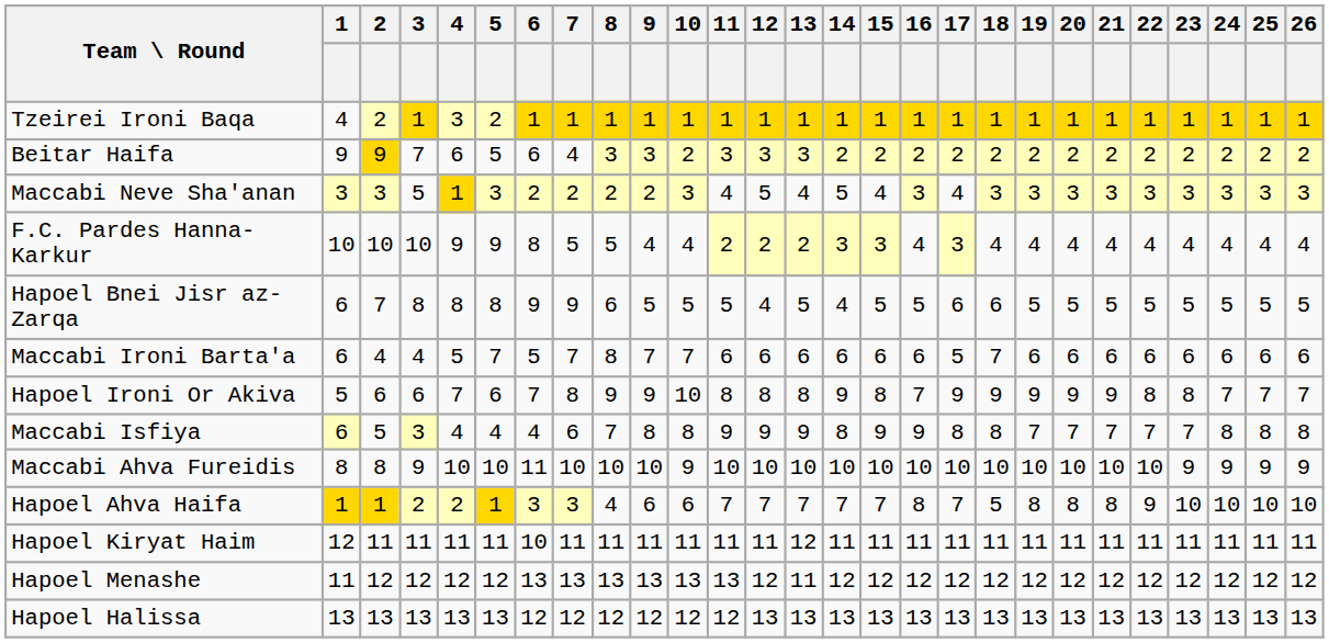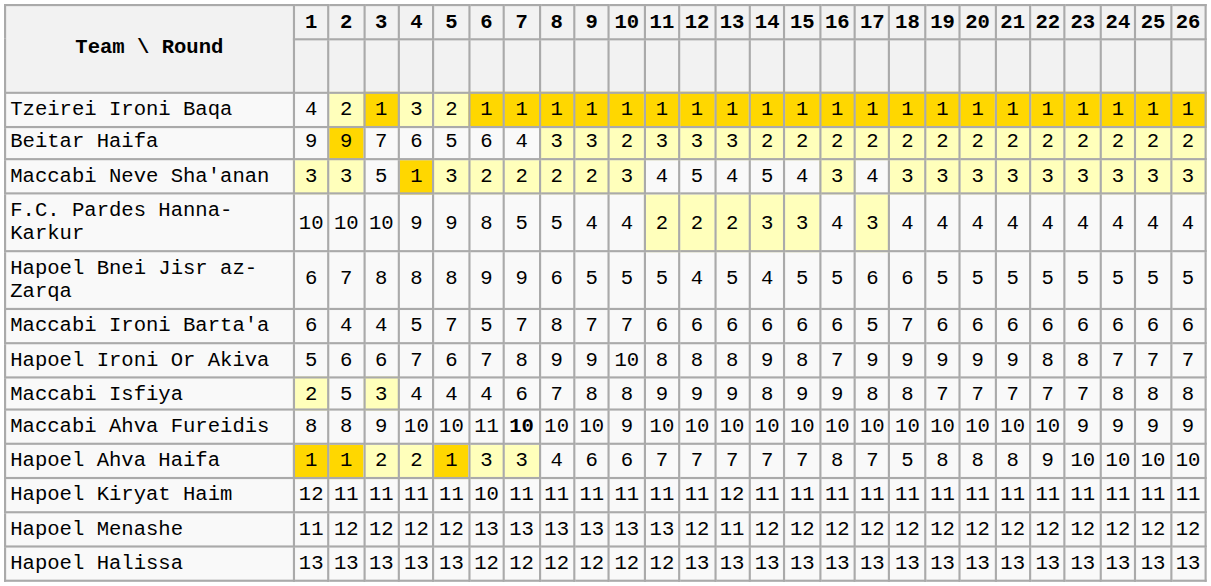 <table class="wikitable sortable" style="font-size: 74%; text-align:center;">
 <tr>
 <th rowspan="2" style="width:130px;">Team \ Round</th>
 <th align=center>1</th>
 <th align=center>2</th>
 <th align=center>3</th>
 <th align=center>4</th>
 <th align=center>5</th>
 <th align=center>6</th>
 <th align=center>7</th>
 <th align=center>8</th>
 <th align=center>9</th>
 <th align=center>10</th>
 <th align=center>11</th>
 <th align=center>12</th>
 <th align=center>13</th>
 <th align=center>14</th>
 <th align=center>15</th>
 <th align=center>16</th>
 <th align=center>17</th>
 <th align=center>18</th>
 <th align=center>19</th>
 <th align=center>20</th>
 <th align=center>21</th>
 <th align=center>22</th>
 <th align=center>23</th>
 <th align=center>24</th>
 <th align=center>25</th>
 <th align=center>26</th>
 </tr>
 <tr>
 <th style="text-align:center; height:20px;"></th>
 <th align=center></th>
 <th align=center></th>
 <th align=center></th>
 <th align=center></th>
 <th align=center></th>
 <th align=center></th>
 <th align=center></th>
 <th align=center></th>
 <th align=center></th>
 <th align=center></th>
 <th align=center></th>
 <th align=center></th>
 <th align=center></th>
 <th align=center></th>
 <th align=center></th>
 <th align=center></th>
 <th align=center></th>
 <th align=center></th>
 <th align=center></th>
 <th align=center></th>
 <th align=center></th>
 <th align=center></th>
 <th align=center></th>
 <th align=center></th>
 <th align=center></th>
 </tr>
 <tr>
 <td align=left>Tzeirei Ironi Baqa</td>
 <td>4</td>
 <td style=background:#ffb>2</td>
 <td style=background:gold>1</td>
 <td style=background:#ffb>3</td>
 <td style=background:#ffb>2</td>
 <td style=background:gold>1</td>
 <td style=background:gold>1</td>
 <td style=background:gold>1</td>
 <td style=background:gold>1</td>
 <td style=background:gold>1</td>
 <td style=background:gold>1</td>
 <td style=background:gold>1</td>
 <td style=background:gold>1</td>
 <td style=background:gold>1</td>
 <td style=background:gold>1</td>
 <td style=background:gold>1</td>
 <td style=background:gold>1</td>
 <td style=background:gold>1</td>
 <td style=background:gold>1</td>
 <td style=background:gold>1</td>
 <td style=background:gold>1</td>
 <td style=background:gold>1</td>
 <td style=background:gold>1</td>
 <td style=background:gold>1</td>
 <td style=background:gold>1</td>
 <td style=background:gold>1</td>
 </tr>
 <tr>
 <td align=left>Beitar Haifa</td>
 <td>9</td>
 <td style="background: gold;">9</td>
 <td>7</td>
 <td>6</td>
 <td>5</td>
 <td>6</td>
 <td>4</td>
 <td style=background:#ffb>3</td>
 <td style=background:#ffb>3</td>
 <td style=background:#ffb>2</td>
 <td style=background:#ffb>3</td>
 <td style=background:#ffb>3</td>
 <td style=background:#ffb>3</td>
 <td style=background:#ffb>2</td>
 <td style=background:#ffb>2</td>
 <td style=background:#ffb>2</td>
 <td style=background:#ffb>2</td>
 <td style=background:#ffb>2</td>
 <td style=background:#ffb>2</td>
 <td style=background:#ffb>2</td>
 <td style=background:#ffb>2</td>
 <td style=background:#ffb>2</td>
 <td style=background:#ffb>2</td>
 <td style=background:#ffb>2</td>
 <td style=background:#ffb>2</td>
 <td style=background:#ffb>2</td>
 </tr>
 <tr>
 <td align=left>Maccabi Neve Sha'anan</td>
 <td style=background:#ffb>3</td>
 <td style=background:#ffb>3</td>
 <td>5</td>
 <td style=background:gold>1</td>
 <td style=background:#ffb>3</td>
 <td style=background:#ffb>2</td>
 <td style=background:#ffb>2</td>
 <td style=background:#ffb>2</td>
 <td style=background:#ffb>2</td>
 <td style=background:#ffb>3</td>
 <td>4</td>
 <td>5</td>
 <td>4</td>
 <td>5</td>
 <td>4</td>
 <td style=background:#ffb>3</td>
 <td>4</td>
 <td style=background:#ffb>3</td>
 <td style=background:#ffb>3</td>
 <td style=background:#ffb>3</td>
 <td style=background:#ffb>3</td>
 <td style=background:#ffb>3</td>
 <td style=background:#ffb>3</td>
 <td style=background:#ffb>3</td>
 <td style=background:#ffb>3</td>
 <td style=background:#ffb>3</td>
 </tr>
 <tr>
 <td align=left>F.C. Pardes Hanna-Karkur</td>
 <td>10</td>
 <td>10</td>
 <td>10</td>
 <td>9</td>
 <td>9</td>
 <td>8</td>
 <td>5</td>
 <td>5</td>
 <td>4</td>
 <td>4</td>
 <td style=background:#ffb>2</td>
 <td style=background:#ffb>2</td>
 <td style=background:#ffb>2</td>
 <td style=background:#ffb>3</td>
 <td style=background:#ffb>3</td>
 <td>4</td>
 <td style=background:#ffb>3</td>
 <td>4</td>
 <td>4</td>
 <td>4</td>
 <td>4</td>
 <td>4</td>
 <td>4</td>
 <td>4</td>
 <td>4</td>
 <td>4</td>
 </tr>
 <tr>
 <td align=left>Hapoel Bnei Jisr az-Zarqa</td>
 <td>6</td>
 <td>7</td>
 <td>8</td>
 <td>8</td>
 <td>8</td>
 <td>9</td>
 <td>9</td>
 <td>6</td>
 <td>5</td>
 <td>5</td>
 <td>5</td>
 <td>4</td>
 <td>5</td>
 <td>4</td>
 <td>5</td>
 <td>5</td>
 <td>6</td>
 <td>6</td>
 <td>5</td>
 <td>5</td>
 <td>5</td>
 <td>5</td>
 <td>5</td>
 <td>5</td>
 <td>5</td>
 <td>5</td>
 </tr>
 <tr>
 <td align=left>Maccabi Ironi Barta'a</td>
 <td>6</td>
 <td>4</td>
 <td>4</td>
 <td>5</td>
 <td>7</td>
 <td>5</td>
 <td>7</td>
 <td>8</td>
 <td>7</td>
 <td>7</td>
 <td>6</td>
 <td>6</td>
 <td>6</td>
 <td>6</td>
 <td>6</td>
 <td>6</td>
 <td>5</td>
 <td>7</td>
 <td>6</td>
 <td>6</td>
 <td>6</td>
 <td>6</td>
 <td>6</td>
 <td>6</td>
 <td>6</td>
 <td>6</td>
 </tr>
 <tr>
 <td align=left>Hapoel Ironi Or Akiva</td>
 <td>5</td>
 <td>6</td>
 <td>6</td>
 <td>7</td>
 <td>6</td>
 <td>7</td>
 <td>8</td>
 <td>9</td>
 <td>9</td>
 <td>10</td>
 <td>8</td>
 <td>8</td>
 <td>8</td>
 <td>9</td>
 <td>8</td>
 <td>7</td>
 <td>9</td>
 <td>9</td>
 <td>9</td>
 <td>9</td>
 <td>9</td>
 <td>8</td>
 <td>8</td>
 <td>7</td>
 <td>7</td>
 <td>7</td>
 </tr>
 <tr>
 <td align=left>Maccabi Isfiya</td>
-<td style=background:#ffb>6</td>
+<td style=background:#ffb>2</td>
 <td>5</td>
 <td style=background:#ffb>3</td>
 <td>4</td>
 <td>4</td>
 <td>4</td>
 <td>6</td>
 <td>7</td>
 <td>8</td>
 <td>8</td>
 <td>9</td>
 <td>9</td>
 <td>9</td>
 <td>8</td>
 <td>9</td>
 <td>9</td>
 <td>8</td>
 <td>8</td>
 <td>7</td>
 <td>7</td>
 <td>7</td>
 <td>7</td>
 <td>7</td>
 <td>8</td>
 <td>8</td>
 <td>8</td>
 </tr>
 <tr>
 <td align=left>Maccabi Ahva Fureidis</td>
 <td>8</td>
 <td>8</td>
 <td>9</td>
 <td>10</td>
 <td>10</td>
 <td>11</td>
-<td>10</td>
+<td><strong>10</strong></td>
 <td>10</td>
 <td>10</td>
 <td>9</td>
 <td>10</td>
 <td>10</td>
 <td>10</td>
 <td>10</td>
 <td>10</td>
 <td>10</td>
 <td>10</td>
 <td>10</td>
 <td>10</td>
 <td>10</td>
 <td>10</td>
 <td>10</td>
 <td>9</td>
 <td>9</td>
 <td>9</td>
 <td>9</td>
 </tr>
 <tr>
 <td align=left>Hapoel Ahva Haifa</td>
 <td style=background:gold>1</td>
 <td style=background:gold>1</td>
 <td style=background:#ffb>2</td>
 <td style=background:#ffb>2</td>
 <td style=background:gold>1</td>
 <td style=background:#ffb>3</td>
 <td style=background:#ffb>3</td>
 <td>4</td>
 <td>6</td>
 <td>6</td>
 <td>7</td>
 <td>7</td>
 <td>7</td>
 <td>7</td>
 <td>7</td>
 <td>8</td>
 <td>7</td>
 <td>5</td>
 <td>8</td>
 <td>8</td>
 <td>8</td>
 <td>9</td>
 <td>10</td>
 <td>10</td>
 <td>10</td>
 <td>10</td>
 </tr>
 <tr>
 <td align=left>Hapoel Kiryat Haim</td>
 <td>12</td>
 <td>11</td>
 <td>11</td>
 <td>11</td>
 <td>11</td>
 <td>10</td>
 <td>11</td>
 <td>11</td>
 <td>11</td>
 <td>11</td>
 <td>11</td>
 <td>11</td>
 <td>12</td>
 <td>11</td>
 <td>11</td>
 <td>11</td>
 <td>11</td>
 <td>11</td>
 <td>11</td>
 <td>11</td>
 <td>11</td>
 <td>11</td>
 <td>11</td>
 <td>11</td>
 <td>11</td>
 <td>11</td>
 </tr>
 <tr>
 <td align=left>Hapoel Menashe</td>
 <td>11</td>
 <td>12</td>
 <td>12</td>
 <td>12</td>
 <td>12</td>
 <td>13</td>
 <td>13</td>
 <td>13</td>
 <td>13</td>
 <td>13</td>
 <td>13</td>
 <td>12</td>
 <td>11</td>
 <td>12</td>
 <td>12</td>
 <td>12</td>
 <td>12</td>
 <td>12</td>
 <td>12</td>
 <td>12</td>
 <td>12</td>
 <td>12</td>
 <td>12</td>
 <td>12</td>
 <td>12</td>
 <td>12</td>
 </tr>
 <tr>
 <td align=left>Hapoel Halissa</td>
 <td>13</td>
 <td>13</td>
 <td>13</td>
 <td>13</td>
 <td>13</td>
 <td>12</td>
 <td>12</td>
 <td>12</td>
 <td>12</td>
 <td>12</td>
 <td>12</td>
 <td>13</td>
 <td>13</td>
 <td>13</td>
 <td>13</td>
 <td>13</td>
 <td>13</td>
 <td>13</td>
 <td>13</td>
 <td>13</td>
 <td>13</td>
 <td>13</td>
 <td>13</td>
 <td>13</td>
 <td>13</td>
 <td>13</td>
 </tr>
 </table>
